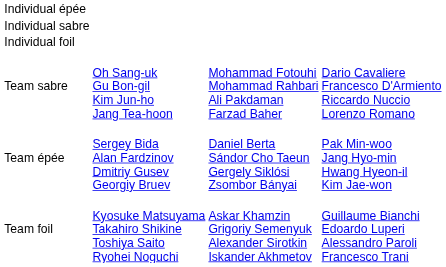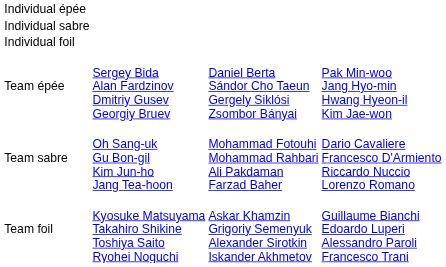 <table>
 <tr>
 <td rowspan=2>Individual épée<br></td>
 <td rowspan=2></td>
 <td rowspan=2></td>
 <td></td>
 </tr>
 <tr>
 <td></td>
 </tr>
 <tr>
 <td rowspan=2>Individual sabre<br></td>
 <td rowspan=2></td>
 <td rowspan=2></td>
 <td></td>
 </tr>
 <tr>
 <td></td>
 </tr>
 <tr>
 <td rowspan=2>Individual foil<br></td>
 <td rowspan=2></td>
 <td rowspan=2></td>
 <td></td>
 </tr>
 <tr>
 <td></td>
 </tr>
 <tr>
+<td>Team épée<br></td>
+<td><br><a href='#'>Sergey Bida</a><br><a href='#'>Alan Fardzinov</a><br><a href='#'>Dmitriy Gusev</a><br><a href='#'>Georgiy Bruev</a></td>
+<td><br><a href='#'>Daniel Berta</a><br><a href='#'>Sándor Cho Taeun</a><br><a href='#'>Gergely Siklósi</a><br><a href='#'>Zsombor Bányai</a></td>
+<td><br><a href='#'>Pak Min-woo</a><br><a href='#'>Jang Hyo-min</a><br><a href='#'>Hwang Hyeon-il</a><br><a href='#'>Kim Jae-won</a></td>
+</tr>
+<tr>
 <td>Team sabre<br></td>
 <td><br><a href='#'>Oh Sang-uk</a><br><a href='#'>Gu Bon-gil</a><br><a href='#'>Kim Jun-ho</a><br><a href='#'>Jang Tea-hoon</a></td>
 <td><br><a href='#'>Mohammad Fotouhi</a><br><a href='#'>Mohammad Rahbari</a><br><a href='#'>Ali Pakdaman</a><br><a href='#'>Farzad Baher</a></td>
 <td><br><a href='#'>Dario Cavaliere</a><br><a href='#'>Francesco D'Armiento</a><br><a href='#'>Riccardo Nuccio</a><br><a href='#'>Lorenzo Romano</a></td>
-</tr>
-<tr>
-<td>Team épée<br></td>
-<td><br><a href='#'>Sergey Bida</a><br><a href='#'>Alan Fardzinov</a><br><a href='#'>Dmitriy Gusev</a><br><a href='#'>Georgiy Bruev</a></td>
-<td><br><a href='#'>Daniel Berta</a><br><a href='#'>Sándor Cho Taeun</a><br><a href='#'>Gergely Siklósi</a><br><a href='#'>Zsombor Bányai</a></td>
-<td><br><a href='#'>Pak Min-woo</a><br><a href='#'>Jang Hyo-min</a><br><a href='#'>Hwang Hyeon-il</a><br><a href='#'>Kim Jae-won</a></td>
 </tr>
 <tr>
 <td>Team foil<br></td>
 <td><br><a href='#'>Kyosuke Matsuyama</a><br><a href='#'>Takahiro Shikine</a><br><a href='#'>Toshiya Saito</a><br><a href='#'>Ryohei Noguchi</a></td>
 <td><br><a href='#'>Askar Khamzin</a><br><a href='#'>Grigoriy Semenyuk</a><br><a href='#'>Alexander Sirotkin</a><br><a href='#'>Iskander Akhmetov</a></td>
 <td><br><a href='#'>Guillaume Bianchi</a><br><a href='#'>Edoardo Luperi</a><br><a href='#'>Alessandro Paroli</a><br><a href='#'>Francesco Trani</a></td>
 </tr>
 </table>
